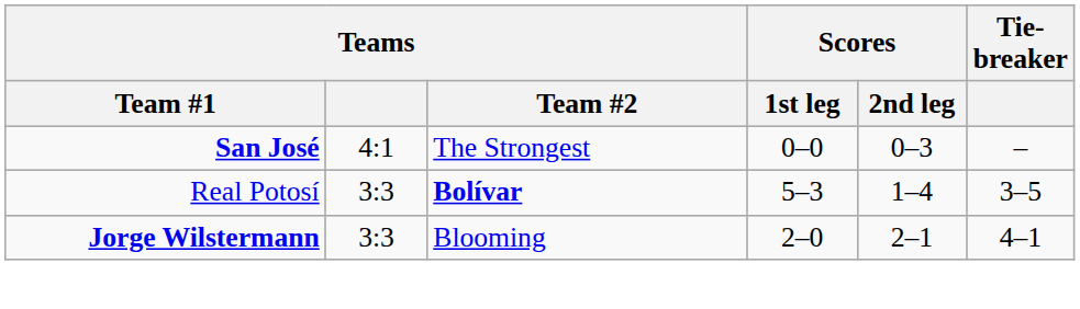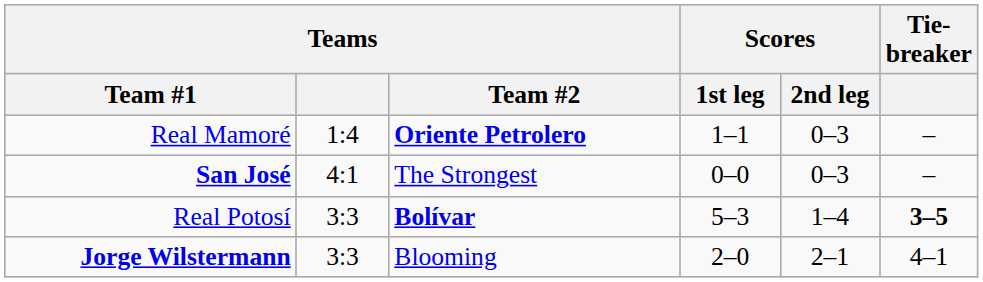 <table class="wikitable" style="text-align: center;">
 <tr>
 <th colspan=3>Teams</th>
 <th colspan=2>Scores</th>
 <th colspan=1>Tie-breaker</th>
 </tr>
 <tr>
 <th width="175">Team #1</th>
 <th width="50"></th>
 <th width="175">Team #2</th>
 <th width="55">1st leg</th>
 <th width="55">2nd leg</th>
 <th width="50"></th>
 </tr>
 <tr>
+<td align=right><a href='#'>Real Mamoré</a></td>
+<td>1:4</td>
+<td align=left><strong><a href='#'>Oriente Petrolero</a></strong></td>
+<td>1–1</td>
+<td>0–3</td>
+<td>–</td>
+</tr>
+<tr>
 <td align=right><strong><a href='#'>San José</a></strong></td>
 <td>4:1</td>
 <td align=left><a href='#'>The Strongest</a></td>
 <td>0–0</td>
 <td>0–3</td>
 <td>–</td>
 </tr>
 <tr>
 <td align=right><a href='#'>Real Potosí</a></td>
 <td>3:3</td>
 <td align=left><strong><a href='#'>Bolívar</a></strong></td>
 <td>5–3</td>
 <td>1–4</td>
-<td>3–5</td>
+<td><strong>3–5</strong></td>
 </tr>
 <tr>
 <td align=right><strong><a href='#'>Jorge Wilstermann</a></strong></td>
 <td>3:3</td>
 <td align=left><a href='#'>Blooming</a></td>
 <td>2–0</td>
 <td>2–1</td>
 <td>4–1</td>
 </tr>
 </table>
